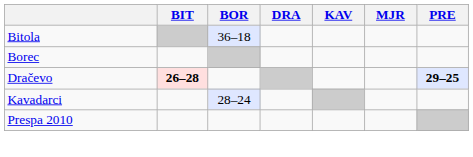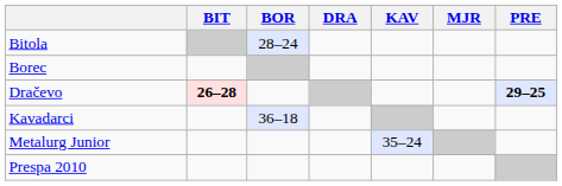 <table class="wikitable" style="text-align: center;" width="560">
 <tr>
 <th width=200></th>
 <th width=60><a href='#'>BIT</a></th>
 <th width=60><a href='#'>BOR</a></th>
 <th width=60><a href='#'>DRA</a></th>
 <th width=60><a href='#'>KAV</a></th>
 <th width=60><a href='#'>MJR</a></th>
 <th width=60><a href='#'>PRE</a></th>
 </tr>
 <tr>
 <td style="text-align: left;"><a href='#'>Bitola</a></td>
 <td bgcolor=#CCCCCC> </td>
-<td bgcolor=#DFE7FF>36–18</td>
+<td bgcolor=#DFE7FF>28–24</td>
 <td></td>
 <td></td>
 <td></td>
 <td></td>
 </tr>
 <tr>
 <td style="text-align: left;"><a href='#'>Borec</a></td>
 <td></td>
 <td bgcolor=#CCCCCC> </td>
 <td></td>
 <td></td>
 <td></td>
 <td></td>
 </tr>
 <tr>
 <td style="text-align: left;"><a href='#'>Dračevo</a></td>
 <td bgcolor=#FFDFDF><strong>26–28</strong></td>
 <td></td>
 <td bgcolor=#CCCCCC> </td>
 <td></td>
 <td></td>
 <td bgcolor=#DFE7FF><strong>29–25</strong></td>
 </tr>
 <tr>
 <td style="text-align: left;"><a href='#'>Kavadarci</a></td>
 <td></td>
-<td bgcolor=#DFE7FF>28–24</td>
+<td bgcolor=#DFE7FF>36–18</td>
 <td></td>
 <td bgcolor=#CCCCCC> </td>
 <td></td>
+<td></td>
+</tr>
+<tr>
+<td style="text-align: left;"><a href='#'>Metalurg Junior</a></td>
+<td></td>
+<td></td>
+<td></td>
+<td bgcolor=#DFE7FF>35–24</td>
+<td bgcolor=#CCCCCC> </td>
 <td></td>
 </tr>
 <tr>
 <td style="text-align: left;"><a href='#'>Prespa 2010</a></td>
 <td></td>
 <td></td>
 <td></td>
 <td></td>
 <td></td>
 <td bgcolor=#CCCCCC> </td>
 </tr>
 </table>
